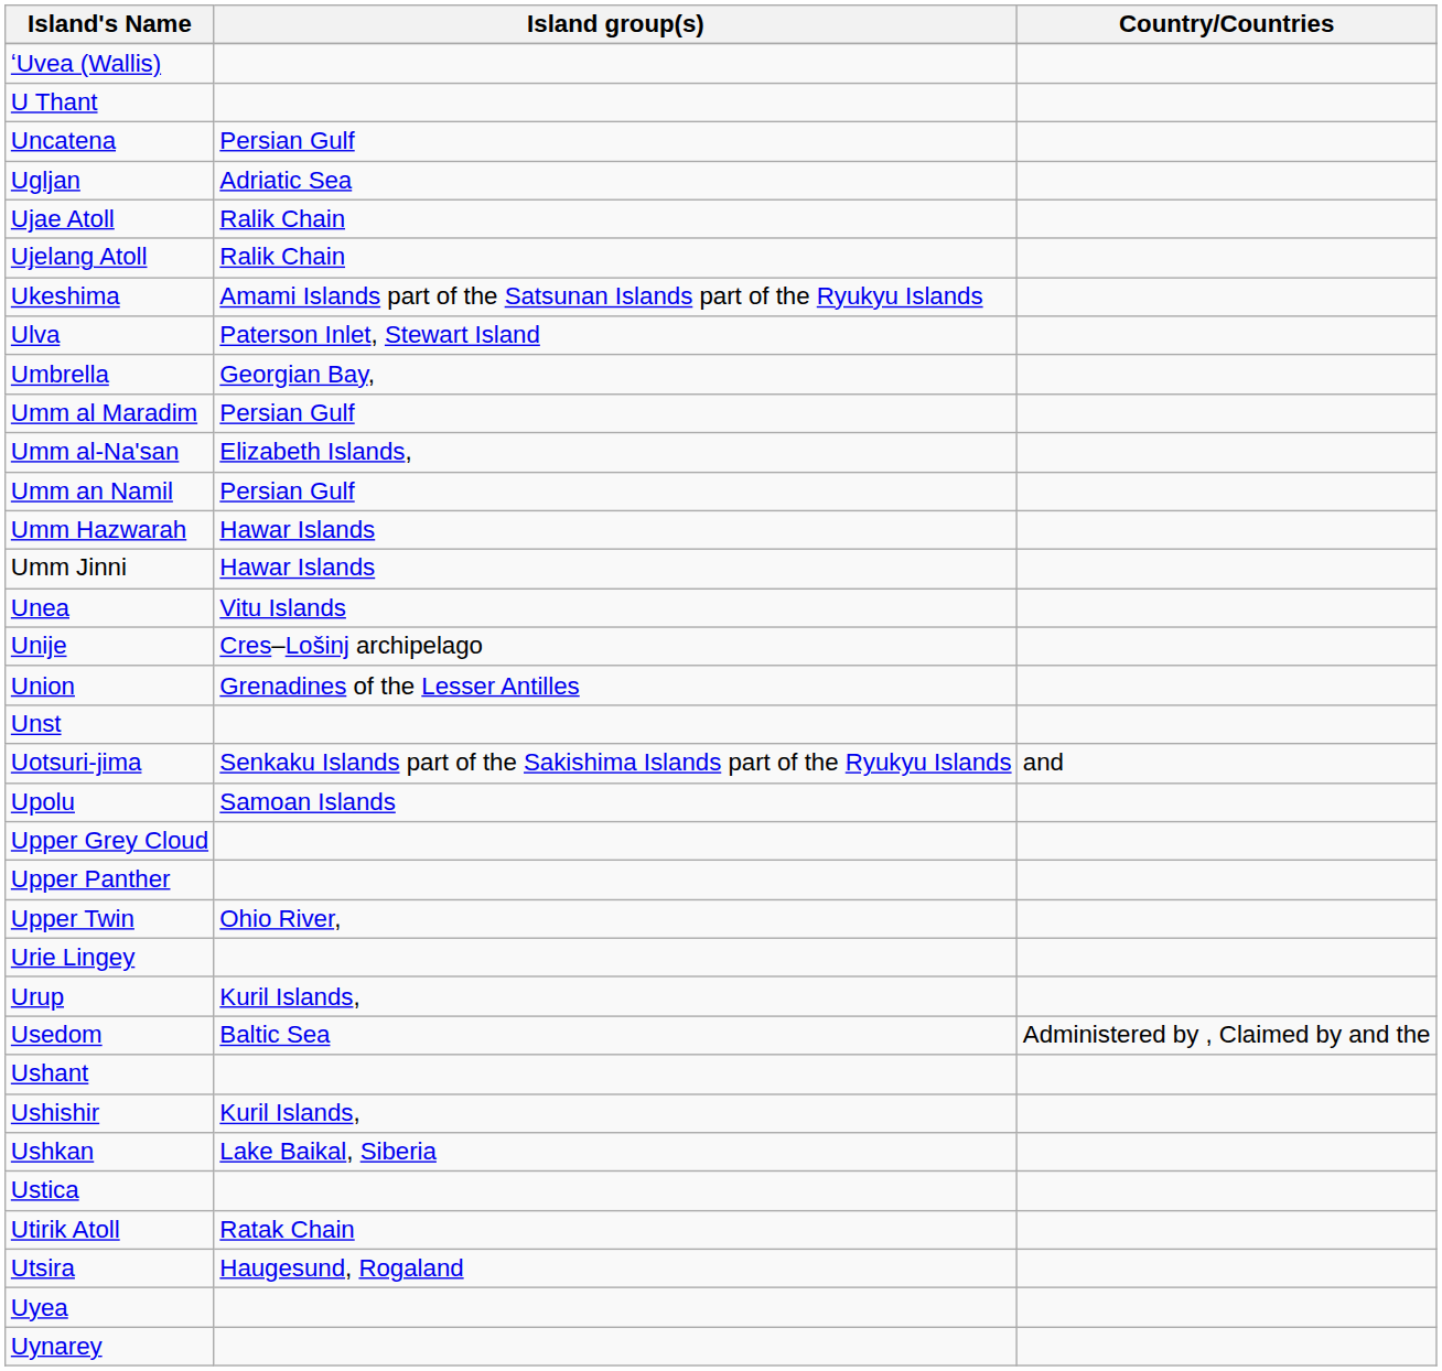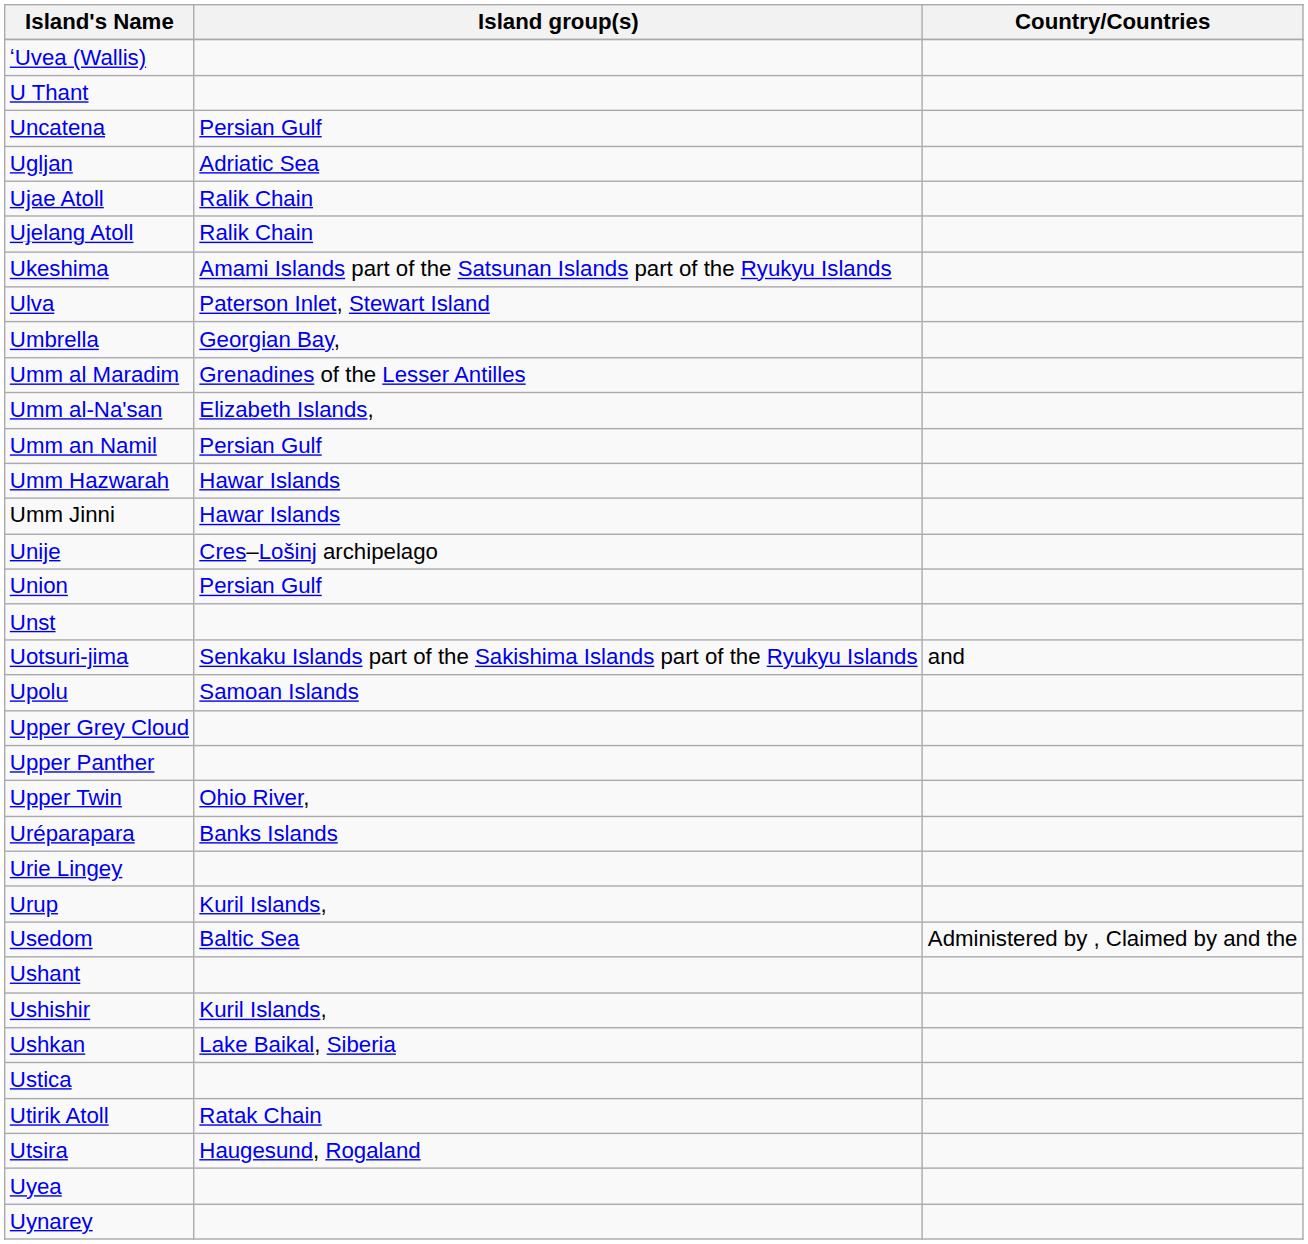 <table class="wikitable">
 <tr>
 <th>Island's Name</th>
 <th>Island group(s)</th>
 <th>Country/Countries</th>
 </tr>
 <tr>
 </tr>
 <tr>
 <td><a href='#'>ʻUvea (Wallis)</a></td>
 <td></td>
 <td></td>
 </tr>
 <tr>
 <td><a href='#'>U Thant</a></td>
 <td></td>
 <td></td>
 </tr>
 <tr>
 <td><a href='#'>Uncatena</a></td>
 <td><a href='#'>Persian Gulf</a></td>
 <td></td>
 </tr>
 <tr>
 <td><a href='#'>Ugljan</a></td>
 <td><a href='#'>Adriatic Sea</a></td>
 <td></td>
 </tr>
 <tr>
 <td><a href='#'>Ujae Atoll</a></td>
 <td><a href='#'>Ralik Chain</a></td>
 <td></td>
 </tr>
 <tr>
 <td><a href='#'>Ujelang Atoll</a></td>
 <td><a href='#'>Ralik Chain</a></td>
 <td></td>
 </tr>
 <tr>
 <td><a href='#'>Ukeshima</a></td>
 <td><a href='#'>Amami Islands</a> part of the <a href='#'>Satsunan Islands</a> part of the <a href='#'>Ryukyu Islands</a></td>
 <td></td>
 </tr>
 <tr>
 <td><a href='#'>Ulva</a></td>
 <td><a href='#'>Paterson Inlet</a>, <a href='#'>Stewart Island</a></td>
 <td></td>
 </tr>
 <tr>
 <td><a href='#'>Umbrella</a></td>
 <td><a href='#'>Georgian Bay</a>, </td>
 <td></td>
 </tr>
 <tr>
 <td><a href='#'>Umm al Maradim</a></td>
-<td><a href='#'>Persian Gulf</a></td>
+<td><a href='#'>Grenadines</a> of the <a href='#'>Lesser Antilles</a></td>
 <td></td>
 </tr>
 <tr>
 <td><a href='#'>Umm al-Na'san</a></td>
 <td><a href='#'>Elizabeth Islands</a>,  </td>
 <td></td>
 </tr>
 <tr>
 <td><a href='#'>Umm an Namil</a></td>
 <td><a href='#'>Persian Gulf</a></td>
 <td></td>
 </tr>
 <tr>
 <td><a href='#'>Umm Hazwarah</a></td>
 <td><a href='#'>Hawar Islands</a></td>
 <td></td>
 </tr>
 <tr>
 <td>Umm Jinni</td>
 <td><a href='#'>Hawar Islands</a></td>
 <td></td>
 </tr>
 <tr>
-<td><a href='#'>Unea</a></td>
-<td><a href='#'>Vitu Islands</a></td>
-<td></td>
-</tr>
-<tr>
 <td><a href='#'>Unije</a></td>
 <td><a href='#'>Cres</a>–<a href='#'>Lošinj</a> archipelago</td>
 <td></td>
 </tr>
 <tr>
 <td><a href='#'>Union</a></td>
-<td><a href='#'>Grenadines</a> of the <a href='#'>Lesser Antilles</a></td>
+<td><a href='#'>Persian Gulf</a></td>
 <td></td>
 </tr>
 <tr>
 <td><a href='#'>Unst</a></td>
 <td></td>
 <td></td>
 </tr>
 <tr>
 <td><a href='#'>Uotsuri-jima</a></td>
 <td><a href='#'>Senkaku Islands</a> part of the <a href='#'>Sakishima Islands</a> part of the <a href='#'>Ryukyu Islands</a></td>
 <td> and </td>
 </tr>
 <tr>
 <td><a href='#'>Upolu</a></td>
 <td><a href='#'>Samoan Islands</a></td>
 <td></td>
 </tr>
 <tr>
 <td><a href='#'>Upper Grey Cloud</a></td>
 <td></td>
 <td></td>
 </tr>
 <tr>
 <td><a href='#'>Upper Panther</a></td>
 <td></td>
 <td></td>
 </tr>
 <tr>
 <td><a href='#'>Upper Twin</a></td>
 <td><a href='#'>Ohio River</a>, </td>
+<td></td>
+</tr>
+<tr>
+<td><a href='#'>Uréparapara</a></td>
+<td><a href='#'>Banks Islands</a></td>
 <td></td>
 </tr>
 <tr>
 <td><a href='#'>Urie Lingey</a></td>
 <td></td>
 <td></td>
 </tr>
 <tr>
 <td><a href='#'>Urup</a></td>
 <td><a href='#'>Kuril Islands</a>, </td>
 <td></td>
 </tr>
 <tr>
 <td><a href='#'>Usedom</a></td>
 <td><a href='#'>Baltic Sea</a></td>
 <td>Administered by , Claimed by  and the </td>
 </tr>
 <tr>
 <td><a href='#'>Ushant</a></td>
 <td></td>
 <td></td>
 </tr>
 <tr>
 <td><a href='#'>Ushishir</a></td>
 <td><a href='#'>Kuril Islands</a>, </td>
 <td></td>
 </tr>
 <tr>
 <td><a href='#'>Ushkan</a></td>
 <td><a href='#'>Lake Baikal</a>, <a href='#'>Siberia</a></td>
 <td></td>
 </tr>
 <tr>
 <td><a href='#'>Ustica</a></td>
 <td></td>
 <td></td>
 </tr>
 <tr>
 <td><a href='#'>Utirik Atoll</a></td>
 <td><a href='#'>Ratak Chain</a></td>
 <td></td>
 </tr>
 <tr>
 <td><a href='#'>Utsira</a></td>
 <td><a href='#'>Haugesund</a>, <a href='#'>Rogaland</a></td>
 <td></td>
 </tr>
 <tr>
 <td><a href='#'>Uyea</a></td>
 <td></td>
 <td></td>
 </tr>
 <tr>
 <td><a href='#'>Uynarey</a></td>
 <td></td>
 <td></td>
 </tr>
 </table>
